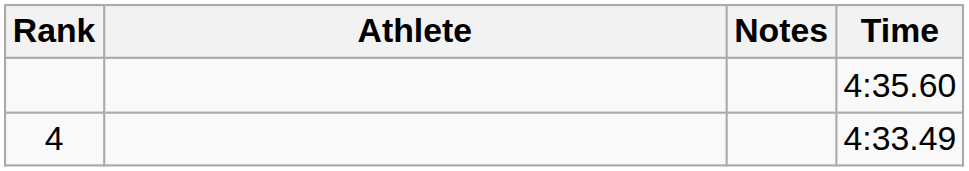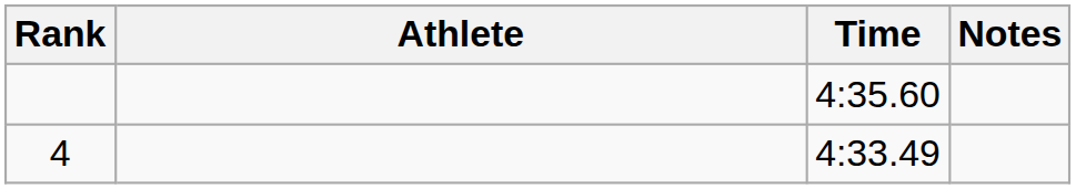 <table class="wikitable" style="text-align:center">
 <tr>
 <th>Rank</th>
 <th Style="width:18em">Athlete</th>
+<th>Time</th>
 <th>Notes</th>
-<th>Time</th>
 </tr>
 <tr>
 <td></td>
 <td style="text-align:left"><br></td>
+<td>4:35.60</td>
 <td></td>
-<td>4:35.60</td>
 </tr>
 <tr>
 <td>4</td>
 <td style="text-align:left"><br></td>
+<td>4:33.49</td>
 <td></td>
-<td>4:33.49</td>
 </tr>
 </table>
